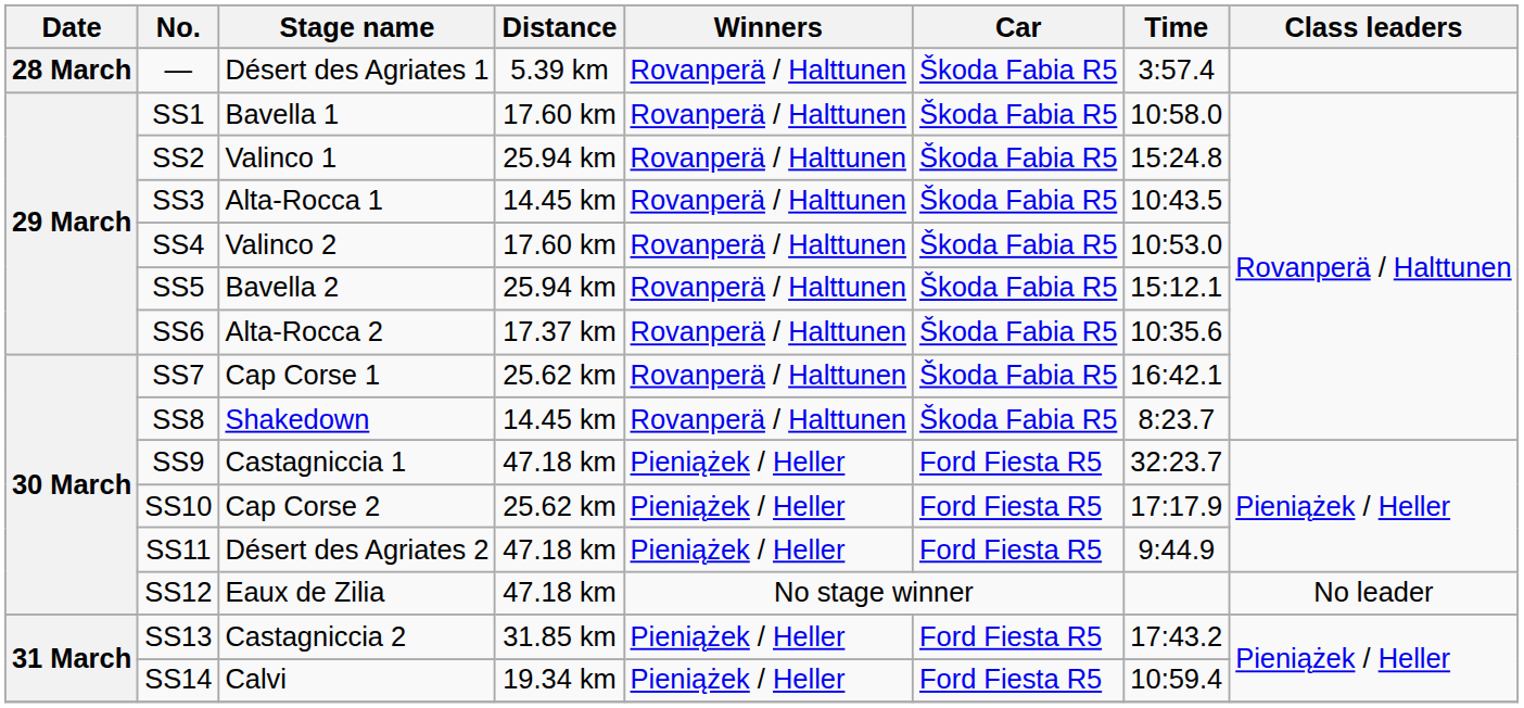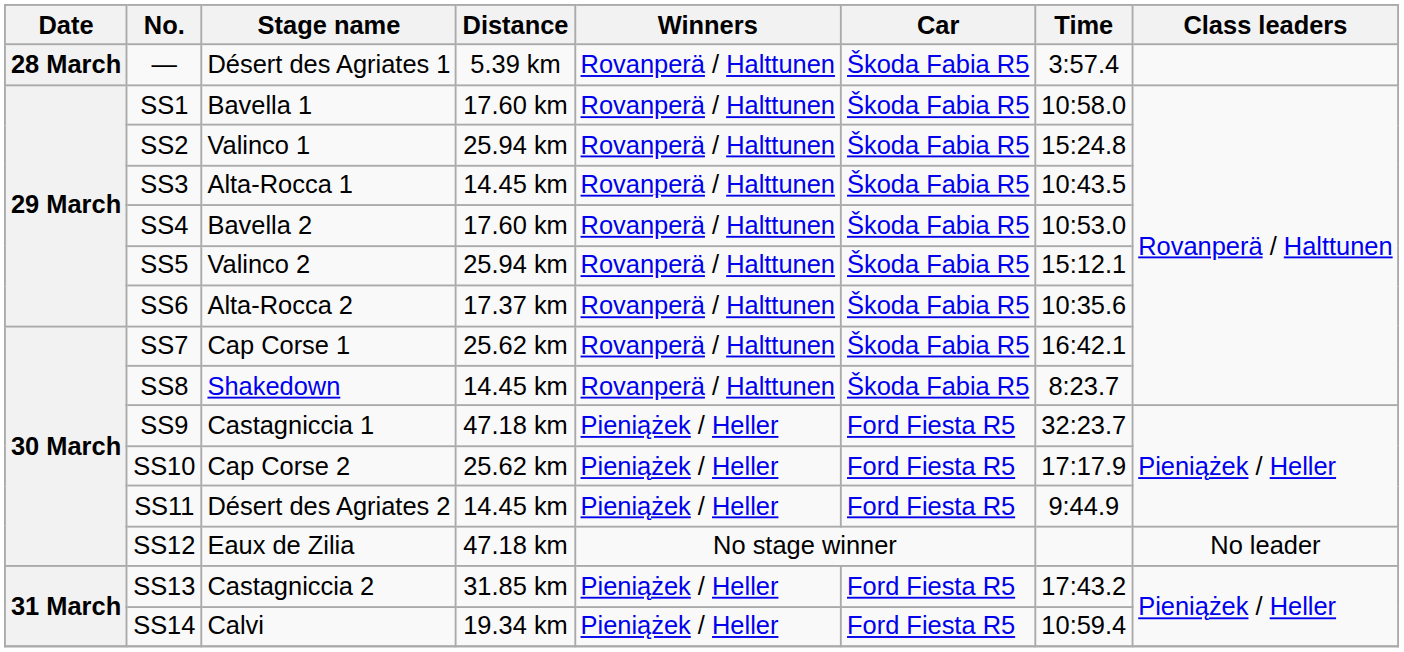 <table class="wikitable" style="font-size: 85%;">
 <tr>
 <th>Date</th>
 <th>No.</th>
 <th>Stage name</th>
 <th>Distance</th>
 <th>Winners</th>
 <th>Car</th>
 <th>Time</th>
 <th nowrap>Class leaders</th>
 </tr>
 <tr>
 <th nowrap>28 March</th>
 <td align="center">—</td>
 <td>Désert des Agriates 1</td>
 <td align="center">5.39 km</td>
 <td nowrap><a href='#'>Rovanperä</a> / <a href='#'>Halttunen</a></td>
 <td nowrap><a href='#'>Škoda Fabia R5</a></td>
 <td align="center">3:57.4</td>
 <td></td>
 </tr>
 <tr>
 <th rowspan="6">29 March</th>
 <td align="center">SS1</td>
 <td>Bavella 1</td>
 <td align="center">17.60 km</td>
 <td><a href='#'>Rovanperä</a> / <a href='#'>Halttunen</a></td>
 <td><a href='#'>Škoda Fabia R5</a></td>
 <td align="center">10:58.0</td>
 <td rowspan="8" nowrap><a href='#'>Rovanperä</a> / <a href='#'>Halttunen</a></td>
 </tr>
 <tr>
 <td align="center">SS2</td>
 <td>Valinco 1</td>
 <td align="center">25.94 km</td>
 <td><a href='#'>Rovanperä</a> / <a href='#'>Halttunen</a></td>
 <td><a href='#'>Škoda Fabia R5</a></td>
 <td align="center">15:24.8</td>
 </tr>
 <tr>
 <td align="center">SS3</td>
 <td>Alta-Rocca 1</td>
 <td align="center">14.45 km</td>
 <td><a href='#'>Rovanperä</a> / <a href='#'>Halttunen</a></td>
 <td><a href='#'>Škoda Fabia R5</a></td>
 <td align="center">10:43.5</td>
 </tr>
 <tr>
 <td align="center">SS4</td>
-<td>Valinco 2</td>
+<td>Bavella 2</td>
 <td align="center">17.60 km</td>
 <td><a href='#'>Rovanperä</a> / <a href='#'>Halttunen</a></td>
 <td><a href='#'>Škoda Fabia R5</a></td>
 <td align="center">10:53.0</td>
 </tr>
 <tr>
 <td align="center">SS5</td>
-<td>Bavella 2</td>
+<td>Valinco 2</td>
 <td align="center">25.94 km</td>
 <td><a href='#'>Rovanperä</a> / <a href='#'>Halttunen</a></td>
 <td><a href='#'>Škoda Fabia R5</a></td>
 <td align="center">15:12.1</td>
 </tr>
 <tr>
 <td align="center">SS6</td>
 <td>Alta-Rocca 2</td>
 <td align="center">17.37 km</td>
 <td><a href='#'>Rovanperä</a> / <a href='#'>Halttunen</a></td>
 <td><a href='#'>Škoda Fabia R5</a></td>
 <td align="center">10:35.6</td>
 </tr>
 <tr>
 <th rowspan="6">30 March</th>
 <td align="center">SS7</td>
 <td>Cap Corse 1</td>
 <td align="center">25.62 km</td>
 <td><a href='#'>Rovanperä</a> / <a href='#'>Halttunen</a></td>
 <td><a href='#'>Škoda Fabia R5</a></td>
 <td align="center">16:42.1</td>
 </tr>
 <tr>
 <td align="center">SS8</td>
 <td nowrap><a href='#'>Shakedown</a></td>
 <td align="center">14.45 km</td>
 <td><a href='#'>Rovanperä</a> / <a href='#'>Halttunen</a></td>
 <td><a href='#'>Škoda Fabia R5</a></td>
 <td align="center">8:23.7</td>
 </tr>
 <tr>
 <td align="center">SS9</td>
 <td>Castagniccia 1</td>
 <td align="center">47.18 km</td>
 <td><a href='#'>Pieniążek</a> / <a href='#'>Heller</a></td>
 <td><a href='#'>Ford Fiesta R5</a></td>
 <td align="center">32:23.7</td>
 <td rowspan="3"><a href='#'>Pieniążek</a> / <a href='#'>Heller</a></td>
 </tr>
 <tr>
 <td align="center">SS10</td>
 <td>Cap Corse 2</td>
 <td align="center">25.62 km</td>
 <td><a href='#'>Pieniążek</a> / <a href='#'>Heller</a></td>
 <td><a href='#'>Ford Fiesta R5</a></td>
 <td align="center">17:17.9</td>
 </tr>
 <tr>
 <td align="center">SS11</td>
 <td>Désert des Agriates 2</td>
-<td align="center">47.18 km</td>
+<td align="center">14.45 km</td>
 <td><a href='#'>Pieniążek</a> / <a href='#'>Heller</a></td>
 <td><a href='#'>Ford Fiesta R5</a></td>
 <td align="center">9:44.9</td>
 </tr>
 <tr>
 <td align="center">SS12</td>
 <td>Eaux de Zilia</td>
 <td align="center">47.18 km</td>
 <td colspan="2" align="center">No stage winner</td>
 <td></td>
 <td align="center">No leader</td>
 </tr>
 <tr>
 <th rowspan="2">31 March</th>
 <td align="center">SS13</td>
 <td>Castagniccia 2</td>
 <td align="center">31.85 km</td>
 <td><a href='#'>Pieniążek</a> / <a href='#'>Heller</a></td>
 <td><a href='#'>Ford Fiesta R5</a></td>
 <td align="center">17:43.2</td>
 <td rowspan="2"><a href='#'>Pieniążek</a> / <a href='#'>Heller</a></td>
 </tr>
 <tr>
 <td align="center">SS14</td>
 <td>Calvi</td>
 <td align="center">19.34 km</td>
 <td><a href='#'>Pieniążek</a> / <a href='#'>Heller</a></td>
 <td><a href='#'>Ford Fiesta R5</a></td>
 <td align="center">10:59.4</td>
 </tr>
 <tr>
 </tr>
 </table>
